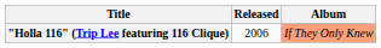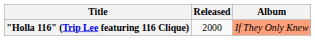 <table class="wikitable plainrowheaders" style="text-align:center;">
 <tr>
 <th scope="col">Title</th>
 <th scope="col">Released</th>
 <th scope="col">Album</th>
 </tr>
 <tr>
 <th scope="row">"Holla 116" (<a href='#'>Trip Lee</a> featuring 116 Clique)</th>
-<td>2006</td>
+<td>2000</td>
 <td style="background: lightsalmon;"><em>If They Only Knew</em></td>
 </tr>
 </table>
